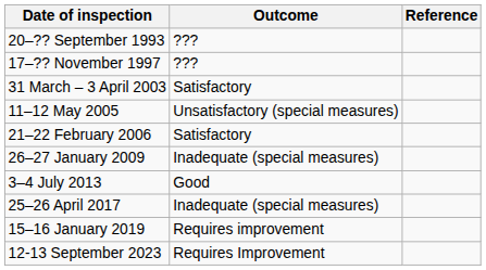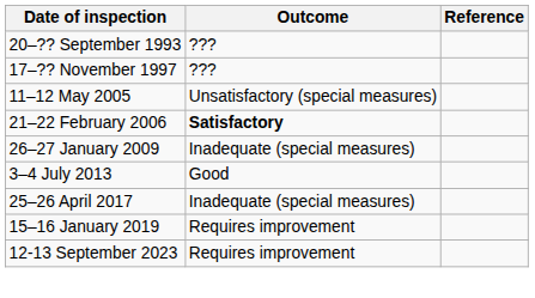 <table class="wikitable">
 <tr>
 <th>Date of inspection</th>
 <th>Outcome</th>
 <th>Reference</th>
 </tr>
 <tr>
 <td>20–?? September 1993</td>
 <td>???</td>
 <td> </td>
 </tr>
 <tr>
 <td>17–?? November 1997</td>
 <td>???</td>
 <td> </td>
 </tr>
 <tr>
-<td>31 March – 3 April 2003</td>
-<td>Satisfactory</td>
-<td></td>
-</tr>
-<tr>
 <td>11–12 May 2005</td>
 <td>Unsatisfactory (special measures)</td>
 <td></td>
 </tr>
 <tr>
 <td>21–22 February 2006</td>
-<td>Satisfactory</td>
+<td><strong>Satisfactory</strong></td>
 <td></td>
 </tr>
 <tr>
 <td>26–27 January 2009</td>
 <td>Inadequate (special measures)</td>
 <td></td>
 </tr>
 <tr>
 <td>3–4 July 2013</td>
 <td>Good</td>
 <td></td>
 </tr>
 <tr>
 <td>25–26 April 2017</td>
 <td>Inadequate (special measures)</td>
 <td></td>
 </tr>
 <tr>
 <td>15–16 January 2019</td>
 <td>Requires improvement</td>
 <td></td>
 </tr>
 <tr>
 <td>12-13 September 2023</td>
-<td>Requires Improvement</td>
+<td>Requires improvement</td>
 <td></td>
 </tr>
 </table>
